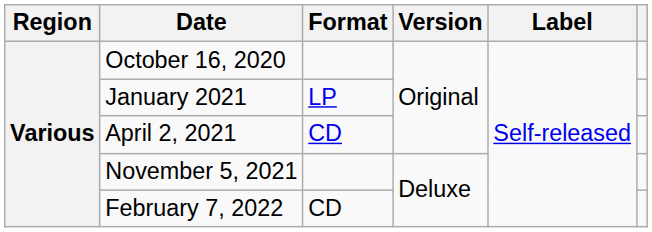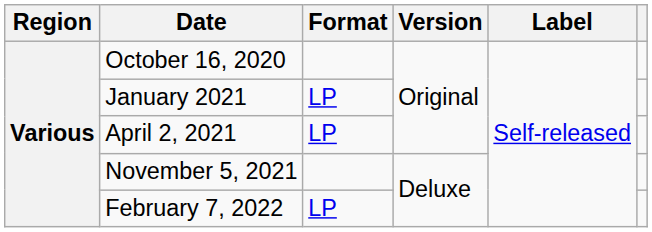 <table class="wikitable plainrowheaders">
 <tr>
 <th scope="col">Region</th>
 <th scope="col">Date</th>
 <th scope="col">Format</th>
 <th scope="col">Version</th>
 <th scope="col">Label</th>
 <th scope="col"></th>
 </tr>
 <tr>
 <th rowspan="5" scope="row">Various</th>
 <td>October 16, 2020</td>
 <td></td>
 <td rowspan="3">Original</td>
 <td rowspan="5"><a href='#'>Self-released</a></td>
 <td></td>
 </tr>
 <tr>
 <td>January 2021</td>
 <td><a href='#'>LP</a></td>
 <td></td>
 </tr>
 <tr>
 <td>April 2, 2021</td>
-<td><a href='#'>CD</a></td>
+<td><a href='#'>LP</a></td>
 <td></td>
 </tr>
 <tr>
 <td>November 5, 2021</td>
 <td></td>
 <td rowspan="2">Deluxe</td>
 <td></td>
 </tr>
 <tr>
 <td>February 7, 2022</td>
-<td>CD</td>
+<td><a href='#'>LP</a></td>
 <td></td>
 </tr>
 </table>
